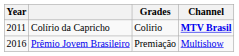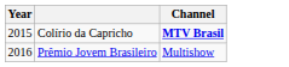 <table class="wikitable">
 <tr>
 <th>Year</th>
 <th></th>
-<th>Grades</th>
 <th>Channel</th>
 </tr>
 <tr>
-<td>2011</td>
+<td>2015</td>
 <td>Colírio da Capricho</td>
-<td>Colirio</td>
 <td><strong><a href='#'>MTV Brasil</a></strong></td>
 </tr>
 <tr>
 <td>2016</td>
 <td><a href='#'>Prêmio Jovem Brasileiro</a></td>
-<td>Premiação</td>
 <td><a href='#'>Multishow</a></td>
 </tr>
 </table>
